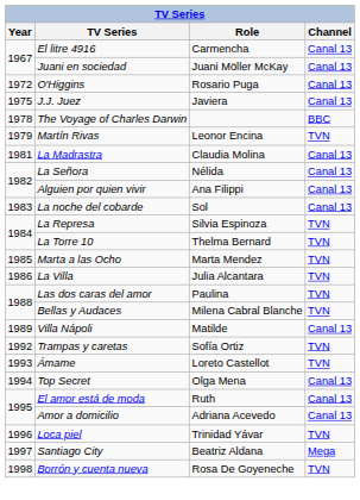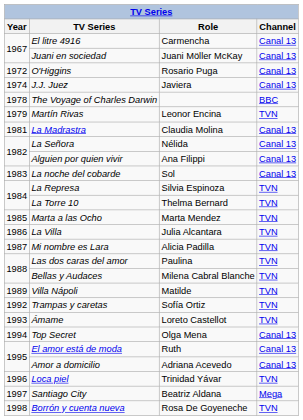 <table class="wikitable" style="font-size: 95%;">
 <tr>
 <th colspan="4" style="background: LightSteelBlue;"><a href='#'>TV Series</a></th>
 </tr>
 <tr>
 <th>Year</th>
 <th>TV Series</th>
 <th>Role</th>
 <th>Channel</th>
 </tr>
 <tr>
 <td rowspan="2">1967</td>
 <td><em>El litre 4916</em></td>
 <td>Carmencha</td>
 <td><a href='#'>Canal 13</a></td>
 </tr>
 <tr>
 <td><em>Juani en sociedad</em></td>
 <td>Juani Möller McKay</td>
 <td><a href='#'>Canal 13</a></td>
 </tr>
 <tr>
 <td>1972</td>
 <td><em>O'Higgins</em></td>
 <td>Rosario Puga</td>
 <td><a href='#'>Canal 13</a></td>
 </tr>
 <tr>
-<td>1975</td>
+<td>1974</td>
 <td><em>J.J. Juez</em></td>
 <td>Javiera</td>
 <td><a href='#'>Canal 13</a></td>
 </tr>
 <tr>
 <td>1978</td>
 <td><em>The Voyage of Charles Darwin</em></td>
 <td></td>
 <td><a href='#'>BBC</a></td>
 </tr>
 <tr>
 <td>1979</td>
 <td><em>Martín Rivas</em></td>
 <td>Leonor Encina</td>
 <td><a href='#'>TVN</a></td>
 </tr>
 <tr>
 <td>1981</td>
 <td><em><a href='#'>La Madrastra</a></em></td>
 <td>Claudia Molina</td>
 <td><a href='#'>Canal 13</a></td>
 </tr>
 <tr>
 <td rowspan="2">1982</td>
 <td><em>La Señora</em></td>
 <td>Nélida</td>
 <td><a href='#'>Canal 13</a></td>
 </tr>
 <tr>
 <td><em>Alguien por quien vivir</em></td>
 <td>Ana Filippi</td>
 <td><a href='#'>Canal 13</a></td>
 </tr>
 <tr>
 <td>1983</td>
 <td><em>La noche del cobarde</em></td>
 <td>Sol</td>
 <td><a href='#'>Canal 13</a></td>
 </tr>
 <tr>
 <td rowspan="2">1984</td>
 <td><em>La Represa</em></td>
 <td>Silvia Espinoza</td>
 <td><a href='#'>TVN</a></td>
 </tr>
 <tr>
 <td><em>La Torre 10</em></td>
 <td>Thelma Bernard</td>
 <td><a href='#'>TVN</a></td>
 </tr>
 <tr>
 <td>1985</td>
 <td><em>Marta a las Ocho</em></td>
 <td>Marta Mendez</td>
 <td><a href='#'>TVN</a></td>
 </tr>
 <tr>
 <td>1986</td>
 <td><em>La Villa</em></td>
 <td>Julia Alcantara</td>
 <td><a href='#'>TVN</a></td>
 </tr>
 <tr>
+<td>1987</td>
+<td><em>Mi nombre es Lara</em></td>
+<td>Alicia Padilla</td>
+<td><a href='#'>TVN</a></td>
+</tr>
+<tr>
 <td rowspan="2">1988</td>
 <td><em>Las dos caras del amor</em></td>
 <td>Paulina</td>
 <td><a href='#'>TVN</a></td>
 </tr>
 <tr>
 <td><em>Bellas y Audaces</em></td>
 <td>Milena Cabral Blanche</td>
 <td><a href='#'>TVN</a></td>
 </tr>
 <tr>
 <td>1989</td>
 <td><em>Villa Nápoli</em></td>
 <td>Matilde</td>
-<td><a href='#'>Canal 13</a></td>
+<td><a href='#'>TVN</a></td>
 </tr>
 <tr>
 <td>1992</td>
 <td><em>Trampas y caretas</em></td>
 <td>Sofía Ortiz</td>
 <td><a href='#'>TVN</a></td>
 </tr>
 <tr>
 <td>1993</td>
 <td><em>Ámame</em></td>
 <td>Loreto Castellot</td>
 <td><a href='#'>TVN</a></td>
 </tr>
 <tr>
 <td>1994</td>
 <td><em>Top Secret</em></td>
 <td>Olga Mena</td>
 <td><a href='#'>Canal 13</a></td>
 </tr>
 <tr>
 <td rowspan="2">1995</td>
 <td><em><a href='#'>El amor está de moda</a></em></td>
 <td>Ruth</td>
 <td><a href='#'>Canal 13</a></td>
 </tr>
 <tr>
 <td><em>Amor a domicilio</em></td>
 <td>Adriana Acevedo</td>
 <td><a href='#'>Canal 13</a></td>
 </tr>
 <tr>
 <td>1996</td>
 <td><em><a href='#'>Loca piel</a></em></td>
 <td>Trinidad Yávar</td>
 <td><a href='#'>TVN</a></td>
 </tr>
 <tr>
 <td>1997</td>
 <td><em>Santiago City</em></td>
 <td>Beatriz Aldana</td>
 <td><a href='#'>Mega</a></td>
 </tr>
 <tr>
 <td>1998</td>
 <td><em><a href='#'>Borrón y cuenta nueva</a></em></td>
 <td>Rosa De Goyeneche</td>
 <td><a href='#'>TVN</a></td>
 </tr>
 </table>
